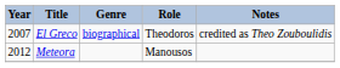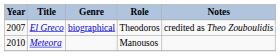 <table class="wikitable" style="font-size:95%">
 <tr style="text-align:center;">
 <th style="background:#B0C4DE;">Year</th>
 <th style="background:#B0C4DE;">Title</th>
 <th style="background:#B0C4DE;">Genre</th>
 <th style="background:#B0C4DE;">Role</th>
 <th style="background:#B0C4DE;">Notes</th>
 </tr>
 <tr>
 <td>2007</td>
 <td><em><a href='#'>El Greco</a></em></td>
 <td><a href='#'>biographical</a></td>
 <td>Theodoros</td>
 <td>credited as <em>Theo Zouboulidis</em></td>
 </tr>
 <tr>
-<td>2012</td>
+<td>2010</td>
 <td><em><a href='#'>Meteora</a></em></td>
 <td></td>
 <td>Manousos</td>
 <td></td>
 </tr>
 <tr>
 </tr>
 </table>
